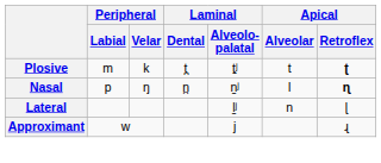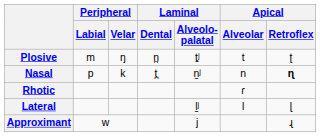 <table class="IPA wikitable" style="text-align: center;">
 <tr>
 <th rowspan="2"></th>
 <th colspan="2"><a href='#'>Peripheral</a></th>
 <th colspan="2"><a href='#'>Laminal</a></th>
 <th colspan="2"><a href='#'>Apical</a></th>
 </tr>
 <tr>
 <th><a href='#'>Labial</a></th>
 <th><a href='#'>Velar</a></th>
 <th><a href='#'>Dental</a></th>
 <th><a href='#'>Alveolo-<br>palatal</a></th>
 <th><a href='#'>Alveolar</a></th>
 <th><a href='#'>Retroflex</a></th>
 </tr>
 <tr>
 <th><a href='#'>Plosive</a></th>
 <td>m</td>
-<td>k</td>
-<td>t̪</td>
+<td>ŋ</td>
+<td>n̪</td>
 <td>t̠ʲ</td>
 <td>t</td>
-<td><strong>ʈ</strong></td>
+<td>ʈ</td>
 </tr>
 <tr>
 <th><a href='#'>Nasal</a></th>
 <td>p</td>
-<td>ŋ</td>
-<td>n̪</td>
+<td>k</td>
+<td>t̪</td>
 <td>n̠ʲ</td>
-<td>l</td>
+<td>n</td>
 <td><strong>ɳ</strong></td>
+</tr>
+<tr>
+<th><a href='#'>Rhotic</a></th>
+<td></td>
+<td></td>
+<td></td>
+<td></td>
+<td>ɾ</td>
+<td></td>
 </tr>
 <tr>
 <th><a href='#'>Lateral</a></th>
 <td></td>
 <td></td>
 <td></td>
 <td>l̠ʲ</td>
-<td>n</td>
+<td>l</td>
 <td>ɭ</td>
 </tr>
 <tr>
 <th><a href='#'>Approximant</a></th>
 <td colspan="2">w</td>
 <td></td>
 <td>j</td>
 <td></td>
 <td>ɻ</td>
 </tr>
 </table>
